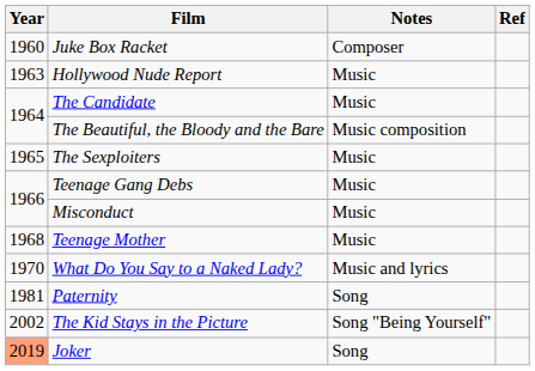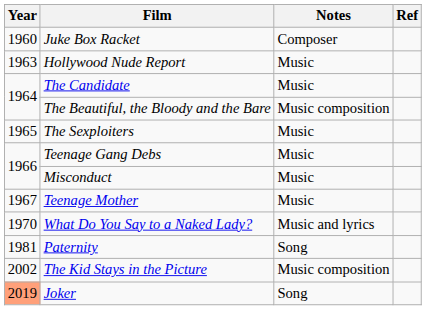 <table class="wikitable sortable">
 <tr>
 <th>Year</th>
 <th>Film</th>
 <th class="unsortable">Notes</th>
 <th class="unsortable">Ref</th>
 </tr>
 <tr>
 <td>1960</td>
 <td><em>Juke Box Racket</em></td>
 <td>Composer</td>
 <td></td>
 </tr>
 <tr>
 <td>1963</td>
 <td><em>Hollywood Nude Report</em></td>
 <td>Music</td>
 <td></td>
 </tr>
 <tr>
 <td rowspan="2">1964</td>
 <td><em><a href='#'>The Candidate</a></em></td>
 <td>Music</td>
 <td></td>
 </tr>
 <tr>
 <td><em>The Beautiful, the Bloody and the Bare</em></td>
 <td>Music composition</td>
 <td></td>
 </tr>
 <tr>
 <td>1965</td>
 <td><em>The Sexploiters</em></td>
 <td>Music</td>
 <td></td>
 </tr>
 <tr>
 <td rowspan="2">1966</td>
 <td><em>Teenage Gang Debs</em></td>
 <td>Music</td>
 <td></td>
 </tr>
 <tr>
 <td><em>Misconduct</em></td>
 <td>Music</td>
 <td></td>
 </tr>
 <tr>
-<td>1968</td>
+<td>1967</td>
 <td><em><a href='#'>Teenage Mother</a></em></td>
 <td>Music</td>
 <td></td>
 </tr>
 <tr>
 <td>1970</td>
 <td><em><a href='#'>What Do You Say to a Naked Lady?</a></em></td>
 <td>Music and lyrics</td>
 <td></td>
 </tr>
 <tr>
 <td>1981</td>
 <td><em><a href='#'>Paternity</a></em></td>
 <td>Song</td>
 <td></td>
 </tr>
 <tr>
 <td>2002</td>
 <td><em><a href='#'>The Kid Stays in the Picture</a></em></td>
-<td>Song "Being Yourself"</td>
+<td>Music composition</td>
 <td></td>
 </tr>
 <tr>
 <td style="background: lightsalmon;">2019</td>
 <td><em><a href='#'>Joker</a></em></td>
 <td>Song</td>
 <td></td>
 </tr>
 </table>
